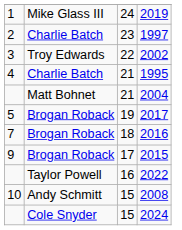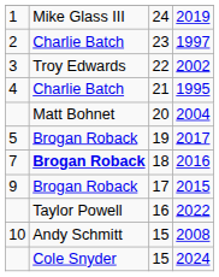 <table class="wikitable">
 <tr>
 </tr>
 <tr>
 <td>1</td>
 <td>Mike Glass III</td>
 <td>24</td>
 <td><a href='#'>2019</a></td>
 </tr>
 <tr>
 <td>2</td>
 <td><a href='#'>Charlie Batch</a></td>
 <td>23</td>
 <td><a href='#'>1997</a></td>
 </tr>
 <tr>
 <td>3</td>
 <td>Troy Edwards</td>
 <td>22</td>
 <td><a href='#'>2002</a></td>
 </tr>
 <tr>
 <td>4</td>
 <td><a href='#'>Charlie Batch</a></td>
 <td>21</td>
 <td><a href='#'>1995</a></td>
 </tr>
 <tr>
 <td></td>
 <td>Matt Bohnet</td>
-<td>21</td>
+<td>20</td>
 <td><a href='#'>2004</a></td>
 </tr>
 <tr>
 <td>5</td>
 <td><a href='#'>Brogan Roback</a></td>
 <td>19</td>
 <td><a href='#'>2017</a></td>
 </tr>
 <tr>
 <td>7</td>
-<td><a href='#'>Brogan Roback</a></td>
+<td><strong><a href='#'>Brogan Roback</a></strong></td>
 <td>18</td>
 <td><a href='#'>2016</a></td>
 </tr>
 <tr>
 <td>9</td>
 <td><a href='#'>Brogan Roback</a></td>
 <td>17</td>
 <td><a href='#'>2015</a></td>
 </tr>
 <tr>
 <td></td>
 <td>Taylor Powell</td>
 <td>16</td>
 <td><a href='#'>2022</a></td>
 </tr>
 <tr>
 <td>10</td>
 <td>Andy Schmitt</td>
 <td>15</td>
 <td><a href='#'>2008</a></td>
 </tr>
 <tr>
 <td></td>
 <td><a href='#'>Cole Snyder</a></td>
 <td>15</td>
 <td><a href='#'>2024</a></td>
 </tr>
 </table>
